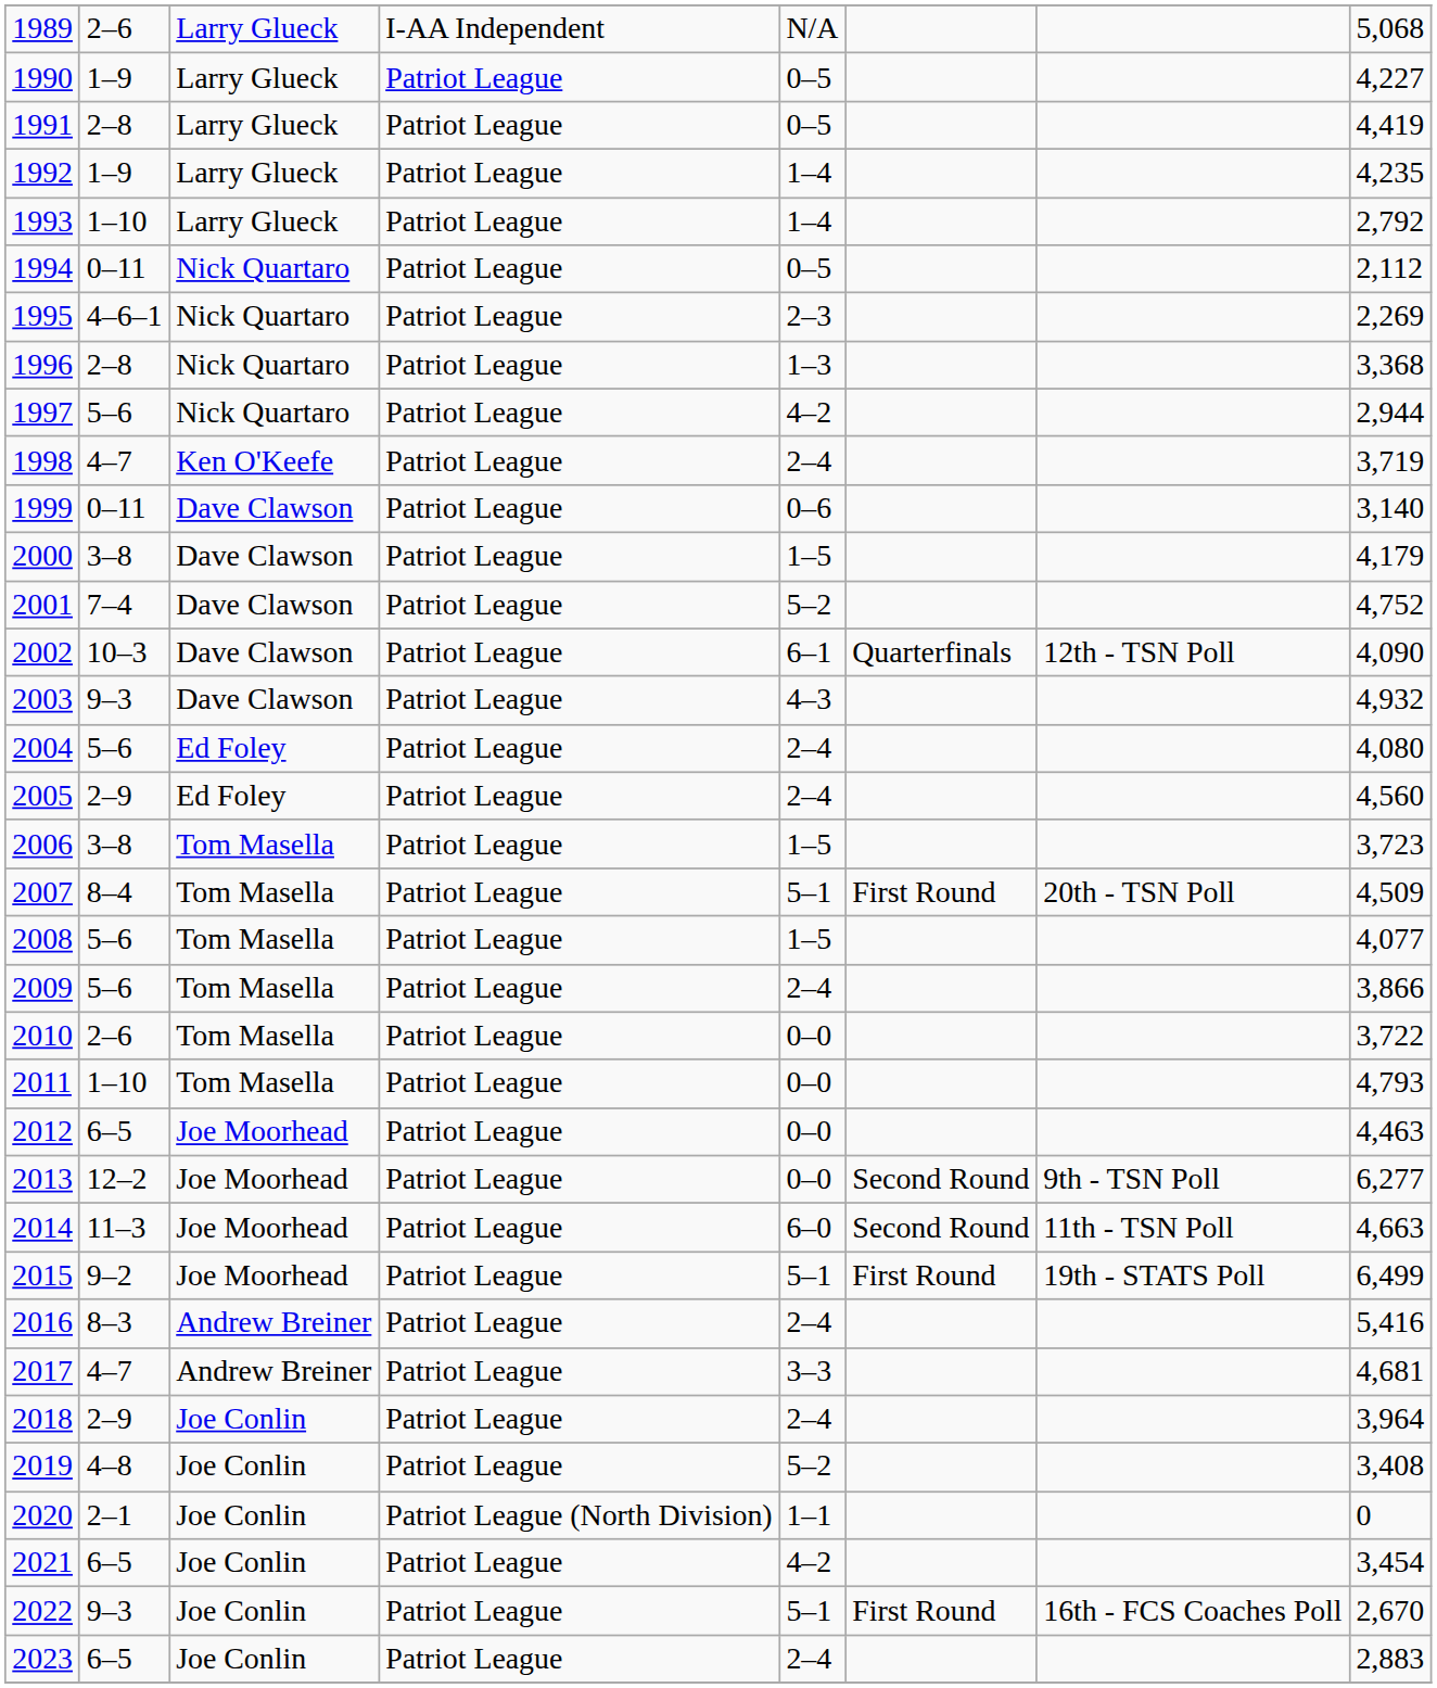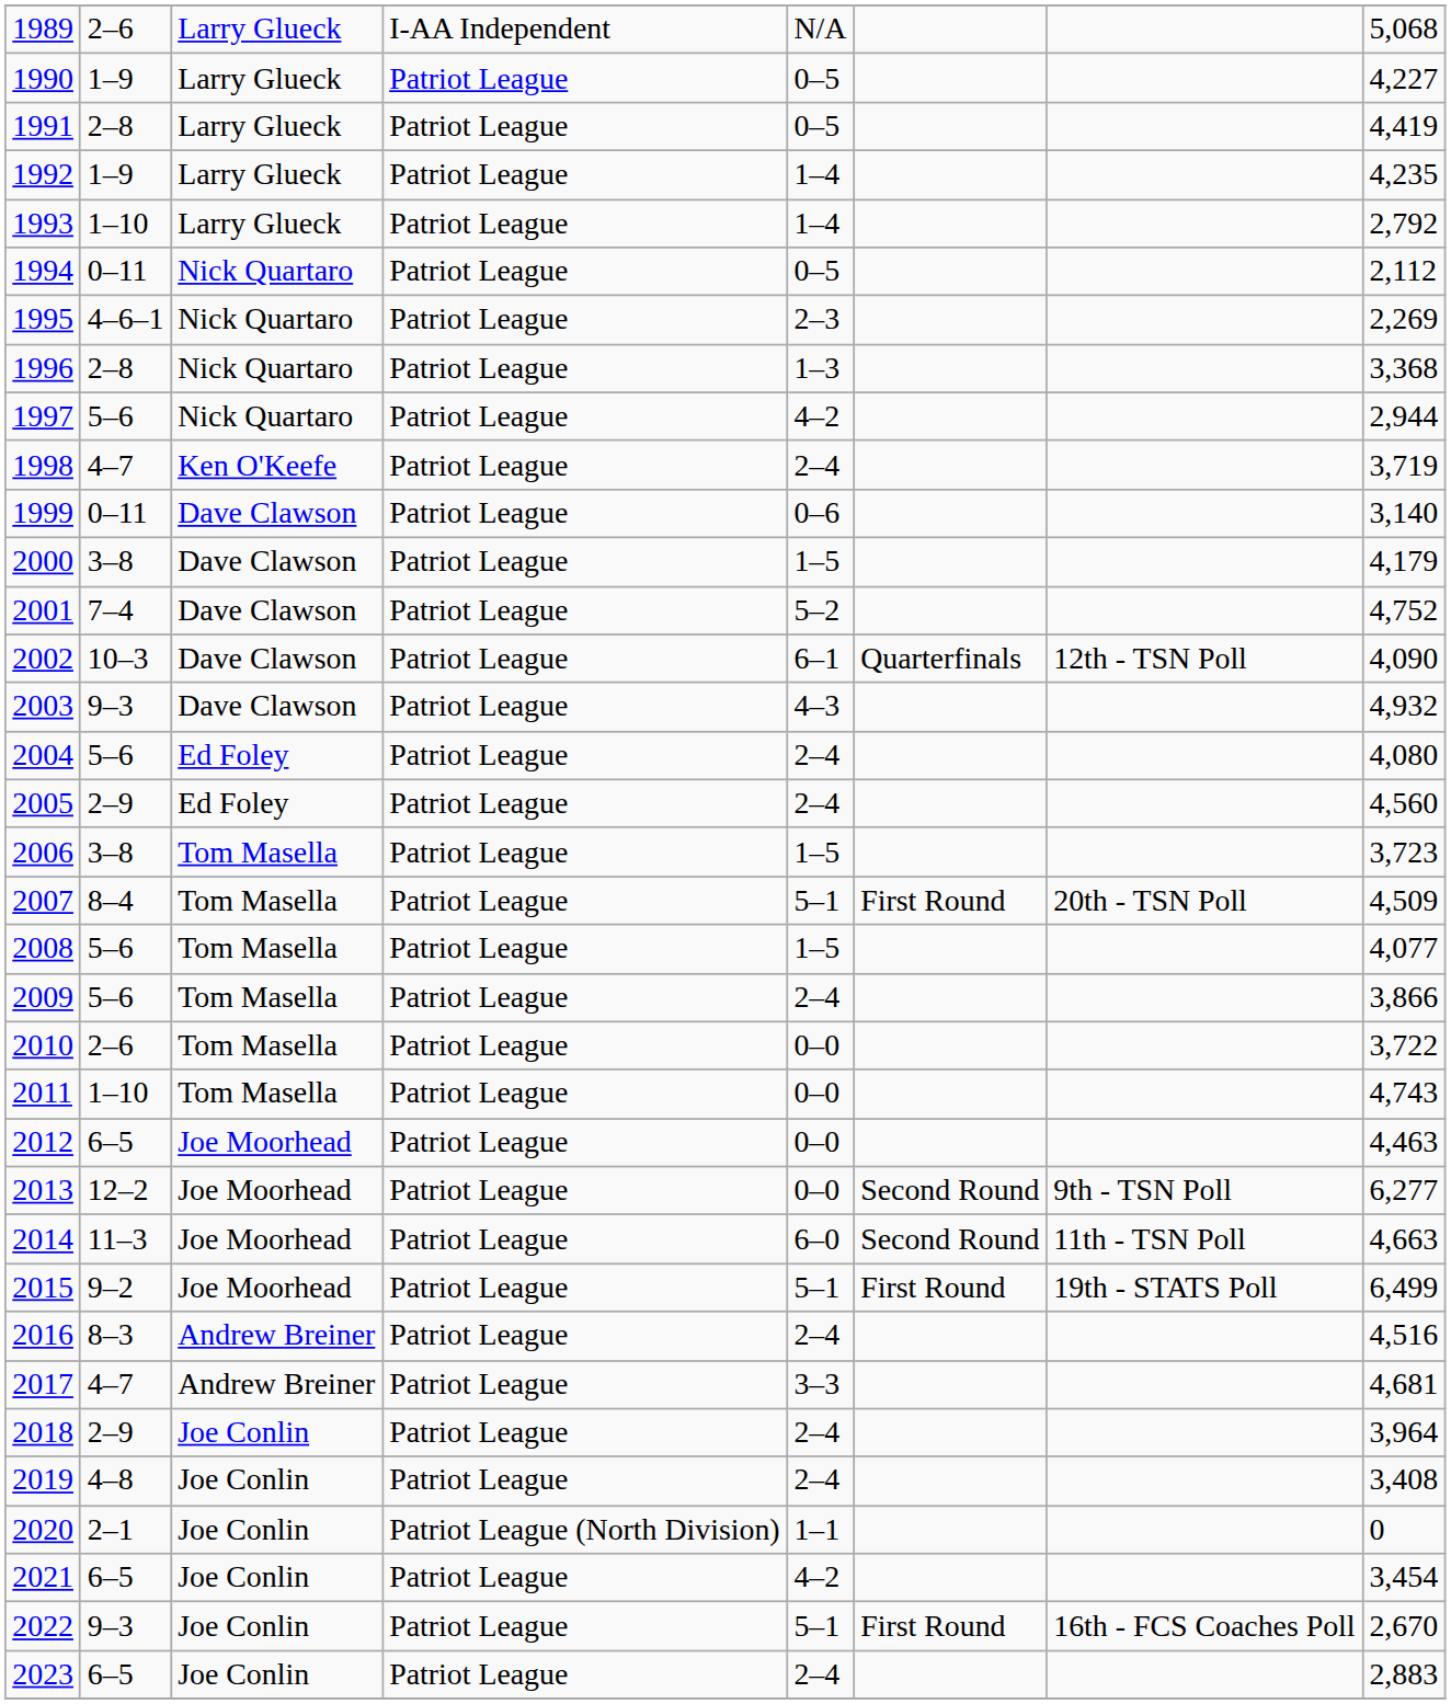 <table class="wikitable">
 <tr>
 </tr>
 <tr>
 <td><a href='#'>1989</a></td>
 <td>2–6</td>
 <td><a href='#'>Larry Glueck</a></td>
 <td>I-AA Independent</td>
 <td>N/A</td>
 <td></td>
 <td></td>
 <td>5,068</td>
 </tr>
 <tr>
 <td><a href='#'>1990</a></td>
 <td>1–9</td>
 <td>Larry Glueck</td>
 <td><a href='#'>Patriot League</a></td>
 <td>0–5</td>
 <td></td>
 <td></td>
 <td>4,227</td>
 </tr>
 <tr>
 <td><a href='#'>1991</a></td>
 <td>2–8</td>
 <td>Larry Glueck</td>
 <td>Patriot League</td>
 <td>0–5</td>
 <td></td>
 <td></td>
 <td>4,419</td>
 </tr>
 <tr>
 <td><a href='#'>1992</a></td>
 <td>1–9</td>
 <td>Larry Glueck</td>
 <td>Patriot League</td>
 <td>1–4</td>
 <td></td>
 <td></td>
 <td>4,235</td>
 </tr>
 <tr>
 <td><a href='#'>1993</a></td>
 <td>1–10</td>
 <td>Larry Glueck</td>
 <td>Patriot League</td>
 <td>1–4</td>
 <td></td>
 <td></td>
 <td>2,792</td>
 </tr>
 <tr>
 <td><a href='#'>1994</a></td>
 <td>0–11</td>
 <td><a href='#'>Nick Quartaro</a></td>
 <td>Patriot League</td>
 <td>0–5</td>
 <td></td>
 <td></td>
 <td>2,112</td>
 </tr>
 <tr>
 <td><a href='#'>1995</a></td>
 <td>4–6–1</td>
 <td>Nick Quartaro</td>
 <td>Patriot League</td>
 <td>2–3</td>
 <td></td>
 <td></td>
 <td>2,269</td>
 </tr>
 <tr>
 <td><a href='#'>1996</a></td>
 <td>2–8</td>
 <td>Nick Quartaro</td>
 <td>Patriot League</td>
 <td>1–3</td>
 <td></td>
 <td></td>
 <td>3,368</td>
 </tr>
 <tr>
 <td><a href='#'>1997</a></td>
 <td>5–6</td>
 <td>Nick Quartaro</td>
 <td>Patriot League</td>
 <td>4–2</td>
 <td></td>
 <td></td>
 <td>2,944</td>
 </tr>
 <tr>
 <td><a href='#'>1998</a></td>
 <td>4–7</td>
 <td><a href='#'>Ken O'Keefe</a></td>
 <td>Patriot League</td>
 <td>2–4</td>
 <td></td>
 <td></td>
 <td>3,719</td>
 </tr>
 <tr>
 <td><a href='#'>1999</a></td>
 <td>0–11</td>
 <td><a href='#'>Dave Clawson</a></td>
 <td>Patriot League</td>
 <td>0–6</td>
 <td></td>
 <td></td>
 <td>3,140</td>
 </tr>
 <tr>
 <td><a href='#'>2000</a></td>
 <td>3–8</td>
 <td>Dave Clawson</td>
 <td>Patriot League</td>
 <td>1–5</td>
 <td></td>
 <td></td>
 <td>4,179</td>
 </tr>
 <tr>
 <td><a href='#'>2001</a></td>
 <td>7–4</td>
 <td>Dave Clawson</td>
 <td>Patriot League</td>
 <td>5–2</td>
 <td></td>
 <td></td>
 <td>4,752</td>
 </tr>
 <tr>
 <td><a href='#'>2002</a></td>
 <td>10–3</td>
 <td>Dave Clawson</td>
 <td>Patriot League</td>
 <td>6–1</td>
 <td>Quarterfinals</td>
 <td>12th - TSN Poll</td>
 <td>4,090</td>
 </tr>
 <tr>
 <td><a href='#'>2003</a></td>
 <td>9–3</td>
 <td>Dave Clawson</td>
 <td>Patriot League</td>
 <td>4–3</td>
 <td></td>
 <td></td>
 <td>4,932</td>
 </tr>
 <tr>
 <td><a href='#'>2004</a></td>
 <td>5–6</td>
 <td><a href='#'>Ed Foley</a></td>
 <td>Patriot League</td>
 <td>2–4</td>
 <td></td>
 <td></td>
 <td>4,080</td>
 </tr>
 <tr>
 <td><a href='#'>2005</a></td>
 <td>2–9</td>
 <td>Ed Foley</td>
 <td>Patriot League</td>
 <td>2–4</td>
 <td></td>
 <td></td>
 <td>4,560</td>
 </tr>
 <tr>
 <td><a href='#'>2006</a></td>
 <td>3–8</td>
 <td><a href='#'>Tom Masella</a></td>
 <td>Patriot League</td>
 <td>1–5</td>
 <td></td>
 <td></td>
 <td>3,723</td>
 </tr>
 <tr>
 <td><a href='#'>2007</a></td>
 <td>8–4</td>
 <td>Tom Masella</td>
 <td>Patriot League</td>
 <td>5–1</td>
 <td>First Round</td>
 <td>20th - TSN Poll</td>
 <td>4,509</td>
 </tr>
 <tr>
 <td><a href='#'>2008</a></td>
 <td>5–6</td>
 <td>Tom Masella</td>
 <td>Patriot League</td>
 <td>1–5</td>
 <td></td>
 <td></td>
 <td>4,077</td>
 </tr>
 <tr>
 <td><a href='#'>2009</a></td>
 <td>5–6</td>
 <td>Tom Masella</td>
 <td>Patriot League</td>
 <td>2–4</td>
 <td></td>
 <td></td>
 <td>3,866</td>
 </tr>
 <tr>
 <td><a href='#'>2010</a></td>
 <td>2–6</td>
 <td>Tom Masella</td>
 <td>Patriot League</td>
 <td>0–0</td>
 <td></td>
 <td></td>
 <td>3,722</td>
 </tr>
 <tr>
 <td><a href='#'>2011</a></td>
 <td>1–10</td>
 <td>Tom Masella</td>
 <td>Patriot League</td>
 <td>0–0</td>
 <td></td>
 <td></td>
-<td>4,793</td>
+<td>4,743</td>
 </tr>
 <tr>
 <td><a href='#'>2012</a></td>
 <td>6–5</td>
 <td><a href='#'>Joe Moorhead</a></td>
 <td>Patriot League</td>
 <td>0–0</td>
 <td></td>
 <td></td>
 <td>4,463</td>
 </tr>
 <tr>
 <td><a href='#'>2013</a></td>
 <td>12–2</td>
 <td>Joe Moorhead</td>
 <td>Patriot League</td>
 <td>0–0</td>
 <td>Second Round</td>
 <td>9th - TSN Poll</td>
 <td>6,277</td>
 </tr>
 <tr>
 <td><a href='#'>2014</a></td>
 <td>11–3</td>
 <td>Joe Moorhead</td>
 <td>Patriot League</td>
 <td>6–0</td>
 <td>Second Round</td>
 <td>11th - TSN Poll</td>
 <td>4,663</td>
 </tr>
 <tr>
 <td><a href='#'>2015</a></td>
 <td>9–2</td>
 <td>Joe Moorhead</td>
 <td>Patriot League</td>
 <td>5–1</td>
 <td>First Round</td>
 <td>19th - STATS Poll</td>
 <td>6,499</td>
 </tr>
 <tr>
 <td><a href='#'>2016</a></td>
 <td>8–3</td>
 <td><a href='#'>Andrew Breiner</a></td>
 <td>Patriot League</td>
 <td>2–4</td>
 <td></td>
 <td></td>
-<td>5,416</td>
+<td>4,516</td>
 </tr>
 <tr>
 <td><a href='#'>2017</a></td>
 <td>4–7</td>
 <td>Andrew Breiner</td>
 <td>Patriot League</td>
 <td>3–3</td>
 <td></td>
 <td></td>
 <td>4,681</td>
 </tr>
 <tr>
 <td><a href='#'>2018</a></td>
 <td>2–9</td>
 <td><a href='#'>Joe Conlin</a></td>
 <td>Patriot League</td>
 <td>2–4</td>
 <td></td>
 <td></td>
 <td>3,964</td>
 </tr>
 <tr>
 <td><a href='#'>2019</a></td>
 <td>4–8</td>
 <td>Joe Conlin</td>
 <td>Patriot League</td>
-<td>5–2</td>
+<td>2–4</td>
 <td></td>
 <td></td>
 <td>3,408</td>
 </tr>
 <tr>
 <td><a href='#'>2020</a></td>
 <td>2–1</td>
 <td>Joe Conlin</td>
 <td>Patriot League (North Division)</td>
 <td>1–1</td>
 <td></td>
 <td></td>
 <td>0</td>
 </tr>
 <tr>
 <td><a href='#'>2021</a></td>
 <td>6–5</td>
 <td>Joe Conlin</td>
 <td>Patriot League</td>
 <td>4–2</td>
 <td></td>
 <td></td>
 <td>3,454</td>
 </tr>
 <tr>
 <td><a href='#'>2022</a></td>
 <td>9–3</td>
 <td>Joe Conlin</td>
 <td>Patriot League</td>
 <td>5–1</td>
 <td>First Round</td>
 <td>16th - FCS Coaches Poll</td>
 <td>2,670</td>
 </tr>
 <tr>
 <td><a href='#'>2023</a></td>
 <td>6–5</td>
 <td>Joe Conlin</td>
 <td>Patriot League</td>
 <td>2–4</td>
 <td></td>
 <td></td>
 <td>2,883</td>
 </tr>
 <tr>
 </tr>
 </table>
